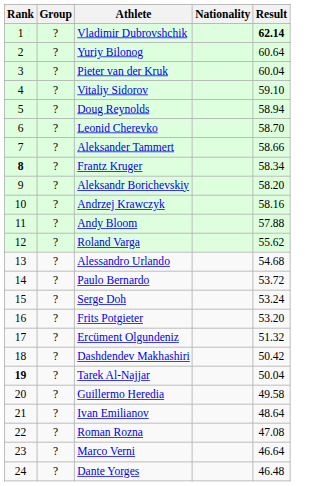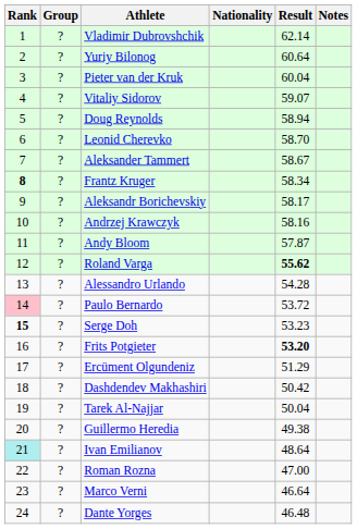 <table class="wikitable sortable" style="text-align:center;font-size:95%">
 <tr>
 <th>Rank</th>
 <th>Group</th>
 <th>Athlete</th>
 <th>Nationality</th>
 <th>Result</th>
+<th>Notes</th>
 </tr>
 <tr bgcolor=ddffdd>
 <td>1</td>
 <td>?</td>
 <td align="left"><a href='#'>Vladimir Dubrovshchik</a></td>
 <td align=left></td>
-<td><strong>62.14</strong></td>
+<td>62.14</td>
+<td></td>
 </tr>
 <tr bgcolor=ddffdd>
 <td>2</td>
 <td>?</td>
 <td align="left"><a href='#'>Yuriy Bilonog</a></td>
 <td align=left></td>
 <td>60.64</td>
+<td></td>
 </tr>
 <tr bgcolor=ddffdd>
 <td>3</td>
 <td>?</td>
 <td align="left"><a href='#'>Pieter van der Kruk</a></td>
 <td align=left></td>
 <td>60.04</td>
+<td></td>
 </tr>
 <tr bgcolor=ddffdd>
 <td>4</td>
 <td>?</td>
 <td align="left"><a href='#'>Vitaliy Sidorov</a></td>
 <td align=left></td>
-<td>59.10</td>
+<td>59.07</td>
+<td></td>
 </tr>
 <tr bgcolor=ddffdd>
 <td>5</td>
 <td>?</td>
 <td align="left"><a href='#'>Doug Reynolds</a></td>
 <td align=left></td>
 <td>58.94</td>
+<td></td>
 </tr>
 <tr bgcolor=ddffdd>
 <td>6</td>
 <td>?</td>
 <td align="left"><a href='#'>Leonid Cherevko</a></td>
 <td align=left></td>
 <td>58.70</td>
+<td></td>
 </tr>
 <tr bgcolor=ddffdd>
 <td>7</td>
 <td>?</td>
 <td align="left"><a href='#'>Aleksander Tammert</a></td>
 <td align=left></td>
-<td>58.66</td>
+<td>58.67</td>
+<td></td>
 </tr>
 <tr bgcolor=ddffdd>
 <td><strong>8</strong></td>
 <td>?</td>
 <td align="left"><a href='#'>Frantz Kruger</a></td>
 <td align=left></td>
 <td>58.34</td>
+<td></td>
 </tr>
 <tr bgcolor=ddffdd>
 <td>9</td>
 <td>?</td>
 <td align="left"><a href='#'>Aleksandr Borichevskiy</a></td>
 <td align=left></td>
-<td>58.20</td>
+<td>58.17</td>
+<td></td>
 </tr>
 <tr bgcolor=ddffdd>
 <td>10</td>
 <td>?</td>
 <td align="left"><a href='#'>Andrzej Krawczyk</a></td>
 <td align=left></td>
 <td>58.16</td>
+<td></td>
 </tr>
 <tr bgcolor=ddffdd>
 <td>11</td>
 <td>?</td>
 <td align="left"><a href='#'>Andy Bloom</a></td>
 <td align=left></td>
-<td>57.88</td>
+<td>57.87</td>
+<td></td>
 </tr>
 <tr bgcolor=ddffdd>
 <td>12</td>
 <td>?</td>
 <td align="left"><a href='#'>Roland Varga</a></td>
 <td align=left></td>
-<td>55.62</td>
+<td><strong>55.62</strong></td>
+<td></td>
 </tr>
 <tr>
 <td>13</td>
 <td>?</td>
 <td align="left"><a href='#'>Alessandro Urlando</a></td>
 <td align=left></td>
-<td>54.68</td>
+<td>54.28</td>
+<td></td>
 </tr>
 <tr>
-<td>14</td>
+<td style="background: pink;">14</td>
 <td>?</td>
 <td align="left"><a href='#'>Paulo Bernardo</a></td>
 <td align=left></td>
 <td>53.72</td>
+<td></td>
 </tr>
 <tr>
-<td>15</td>
+<td><strong>15</strong></td>
 <td>?</td>
 <td align="left"><a href='#'>Serge Doh</a></td>
 <td align=left></td>
-<td>53.24</td>
+<td>53.23</td>
+<td></td>
 </tr>
 <tr>
 <td>16</td>
 <td>?</td>
 <td align="left"><a href='#'>Frits Potgieter</a></td>
 <td align=left></td>
-<td>53.20</td>
+<td><strong>53.20</strong></td>
+<td></td>
 </tr>
 <tr>
 <td>17</td>
 <td>?</td>
 <td align="left"><a href='#'>Ercüment Olgundeniz</a></td>
 <td align=left></td>
-<td>51.32</td>
+<td>51.29</td>
+<td></td>
 </tr>
 <tr>
 <td>18</td>
 <td>?</td>
 <td align="left"><a href='#'>Dashdendev Makhashiri</a></td>
 <td align=left></td>
 <td>50.42</td>
+<td></td>
 </tr>
 <tr>
-<td><strong>19</strong></td>
+<td>19</td>
 <td>?</td>
 <td align="left"><a href='#'>Tarek Al-Najjar</a></td>
 <td align=left></td>
 <td>50.04</td>
+<td></td>
 </tr>
 <tr>
 <td>20</td>
 <td>?</td>
 <td align="left"><a href='#'>Guillermo Heredia</a></td>
 <td align=left></td>
-<td>49.58</td>
+<td>49.38</td>
+<td></td>
 </tr>
 <tr>
-<td>21</td>
+<td style="background: paleturquoise;">21</td>
 <td>?</td>
 <td align="left"><a href='#'>Ivan Emilianov</a></td>
 <td align=left></td>
 <td>48.64</td>
+<td></td>
 </tr>
 <tr>
 <td>22</td>
 <td>?</td>
 <td align="left"><a href='#'>Roman Rozna</a></td>
 <td align=left></td>
-<td>47.08</td>
+<td>47.00</td>
+<td></td>
 </tr>
 <tr>
 <td>23</td>
 <td>?</td>
 <td align="left"><a href='#'>Marco Verni</a></td>
 <td align=left></td>
 <td>46.64</td>
+<td></td>
 </tr>
 <tr>
 <td>24</td>
 <td>?</td>
 <td align="left"><a href='#'>Dante Yorges</a></td>
 <td align=left></td>
 <td>46.48</td>
+<td></td>
 </tr>
 </table>
